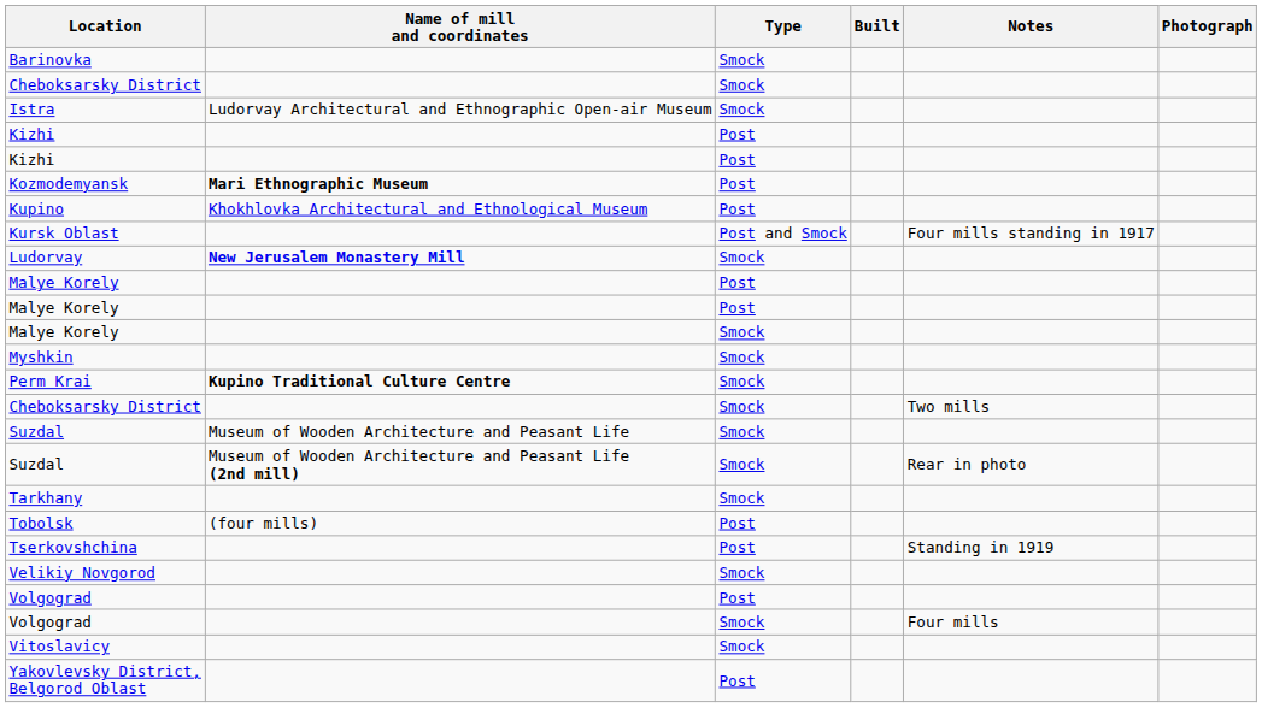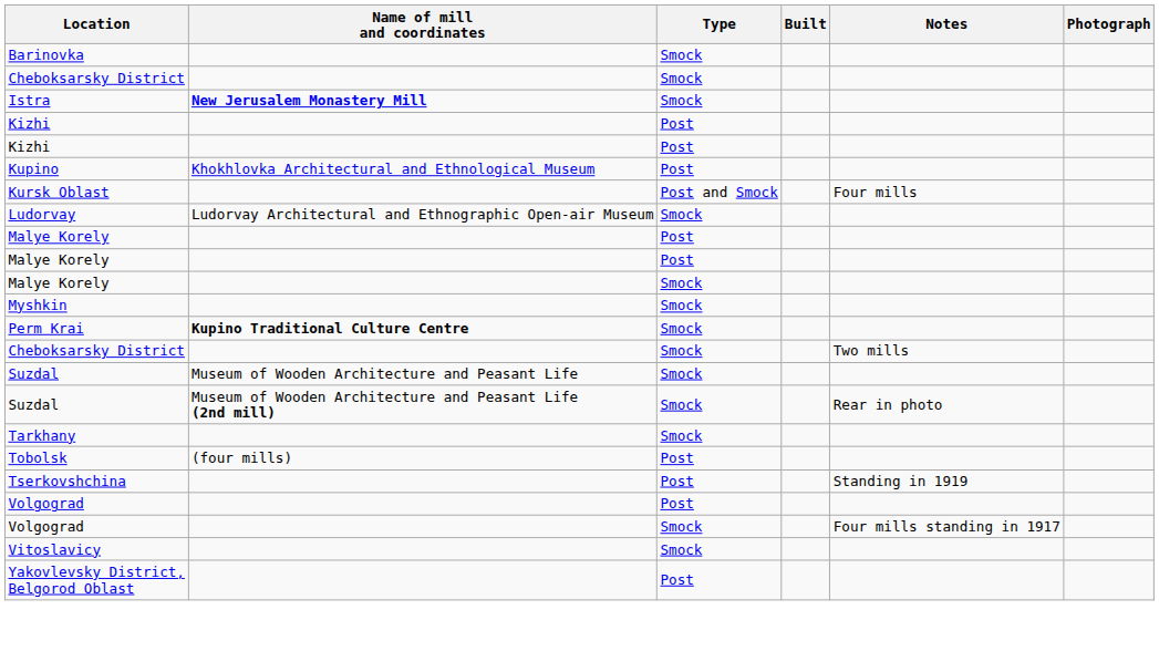 <table class="wikitable">
 <tr>
 <th>Location</th>
 <th>Name of mill<br>and coordinates</th>
 <th>Type</th>
 <th>Built</th>
 <th>Notes</th>
 <th>Photograph</th>
 </tr>
 <tr>
 <td><a href='#'>Barinovka</a></td>
 <td></td>
 <td><a href='#'>Smock</a></td>
 <td></td>
 <td></td>
 <td></td>
 </tr>
 <tr>
 <td><a href='#'>Cheboksarsky District</a></td>
 <td></td>
 <td><a href='#'>Smock</a></td>
 <td></td>
 <td></td>
 <td></td>
 </tr>
 <tr>
 <td><a href='#'>Istra</a></td>
-<td></strong>Ludorvay Architectural and Ethnographic Open-air Museum<strong><br></td>
+<td><strong><a href='#'>New Jerusalem Monastery Mill</a></strong></td>
 <td><a href='#'>Smock</a></td>
 <td></td>
 <td></td>
 <td></td>
 </tr>
 <tr>
 <td><a href='#'>Kizhi</a></td>
 <td></td>
 <td><a href='#'>Post</a></td>
 <td></td>
 <td></td>
 <td></td>
 </tr>
 <tr>
 <td>Kizhi</td>
 <td></td>
 <td><a href='#'>Post</a></td>
 <td></td>
 <td></td>
 <td></td>
 </tr>
 <tr>
-<td><a href='#'>Kozmodemyansk</a></td>
-<td><strong>Mari Ethnographic Museum</strong></td>
-<td><a href='#'>Post</a></td>
-<td></td>
-<td></td>
-<td></td>
-</tr>
-<tr>
 <td><a href='#'>Kupino</a></td>
 <td></strong><a href='#'>Khokhlovka Architectural and Ethnological Museum</a><strong></td>
 <td><a href='#'>Post</a></td>
 <td></td>
 <td></td>
 <td></td>
 </tr>
 <tr>
 <td><a href='#'>Kursk Oblast</a></td>
 <td></td>
 <td><a href='#'>Post</a> and <a href='#'>Smock</a></td>
 <td></td>
-<td>Four mills standing in 1917</td>
+<td>Four mills</td>
 <td></td>
 </tr>
 <tr>
 <td><a href='#'>Ludorvay</a></td>
-<td><strong><a href='#'>New Jerusalem Monastery Mill</a></strong></td>
+<td></strong>Ludorvay Architectural and Ethnographic Open-air Museum<strong><br></td>
 <td><a href='#'>Smock</a></td>
 <td></td>
 <td></td>
 <td></td>
 </tr>
 <tr>
 <td><a href='#'>Malye Korely</a></td>
 <td></td>
 <td><a href='#'>Post</a></td>
 <td></td>
 <td></td>
 <td></td>
 </tr>
 <tr>
 <td>Malye Korely</td>
 <td></td>
 <td><a href='#'>Post</a></td>
 <td></td>
 <td></td>
 <td></td>
 </tr>
 <tr>
 <td>Malye Korely</td>
 <td></td>
 <td><a href='#'>Smock</a></td>
 <td></td>
 <td></td>
 <td></td>
 </tr>
 <tr>
 <td><a href='#'>Myshkin</a></td>
 <td></td>
 <td><a href='#'>Smock</a></td>
 <td></td>
 <td></td>
 <td></td>
 </tr>
 <tr>
 <td><a href='#'>Perm Krai</a></td>
 <td><strong>Kupino Traditional Culture Centre<em></td>
 <td><a href='#'>Smock</a></td>
 <td></td>
 <td></td>
 <td></td>
 </tr>
 <tr>
 <td><a href='#'>Cheboksarsky District</a></td>
 <td></td>
 <td><a href='#'>Smock</a></td>
 <td></td>
 <td>Two mills</td>
 <td></td>
 </tr>
 <tr>
 <td><a href='#'>Suzdal</a></td>
 <td></strong>Museum of Wooden Architecture and Peasant Life<strong></td>
 <td><a href='#'>Smock</a></td>
 <td></td>
 <td></td>
 <td></td>
 </tr>
 <tr>
 <td>Suzdal</td>
 <td></strong>Museum of Wooden Architecture and Peasant Life<strong><br>(2nd mill)</td>
 <td><a href='#'>Smock</a></td>
 <td></td>
 <td>Rear in photo</td>
 <td></td>
 </tr>
 <tr>
 <td><a href='#'>Tarkhany</a></td>
 <td></td>
 <td><a href='#'>Smock</a></td>
 <td></td>
 <td></td>
 <td></td>
 </tr>
 <tr>
 <td><a href='#'>Tobolsk</a></td>
 <td>(four mills)</td>
 <td><a href='#'>Post</a></td>
 <td></td>
 <td></td>
 <td></td>
 </tr>
 <tr>
 <td><a href='#'>Tserkovshchina</a></td>
 <td></td>
 <td><a href='#'>Post</a></td>
 <td></td>
 <td>Standing in 1919</td>
 <td></td>
 </tr>
 <tr>
-<td><a href='#'>Velikiy Novgorod</a></td>
-<td></td>
-<td><a href='#'>Smock</a></td>
-<td></td>
-<td></td>
-<td></td>
-</tr>
-<tr>
 <td><a href='#'>Volgograd</a></td>
 <td></td>
 <td><a href='#'>Post</a></td>
 <td></td>
 <td></td>
 <td></td>
 </tr>
 <tr>
 <td>Volgograd</td>
 <td></td>
 <td><a href='#'>Smock</a></td>
 <td></td>
-<td>Four mills</td>
+<td>Four mills standing in 1917</td>
 <td></td>
 </tr>
 <tr>
 <td><a href='#'>Vitoslavicy</a></td>
 <td></td>
 <td><a href='#'>Smock</a></td>
 <td></td>
 <td></td>
 <td></td>
 </tr>
 <tr>
 <td><a href='#'>Yakovlevsky District,<br>Belgorod Oblast</a></td>
 <td></td>
 <td><a href='#'>Post</a></td>
 <td></td>
 <td></td>
 <td></td>
 </tr>
 </table>
